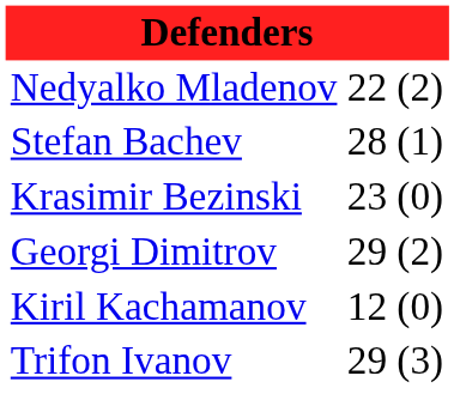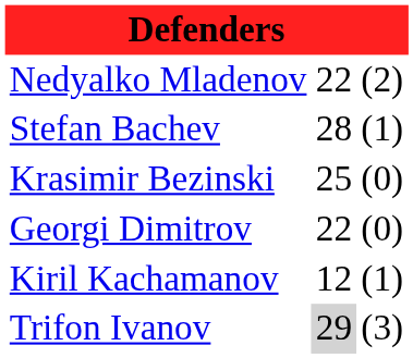 <table class="toccolours" border="0" cellpadding="2" cellspacing="0" align="left" style="margin:0.5em;">
 <tr>
 <th colspan="4" align="center" bgcolor="#FF2020"><span>Defenders</span></th>
 </tr>
 <tr>
 <td> <a href='#'>Nedyalko Mladenov</a></td>
 <td>22</td>
 <td>(2)</td>
 </tr>
 <tr>
 <td> <a href='#'>Stefan Bachev</a></td>
 <td>28</td>
 <td>(1)</td>
 </tr>
 <tr>
 <td> <a href='#'>Krasimir Bezinski</a></td>
-<td>23</td>
+<td>25</td>
 <td>(0)</td>
 </tr>
 <tr>
 <td> <a href='#'>Georgi Dimitrov</a></td>
-<td>29</td>
-<td>(2)</td>
+<td>22</td>
+<td>(0)</td>
 </tr>
 <tr>
 <td> <a href='#'>Kiril Kachamanov</a></td>
 <td>12</td>
-<td>(0)</td>
+<td>(1)</td>
 </tr>
 <tr>
 <td> <a href='#'>Trifon Ivanov</a></td>
-<td>29</td>
+<td style="background: lightgrey;">29</td>
 <td>(3)</td>
 </tr>
 <tr>
 </tr>
 </table>
